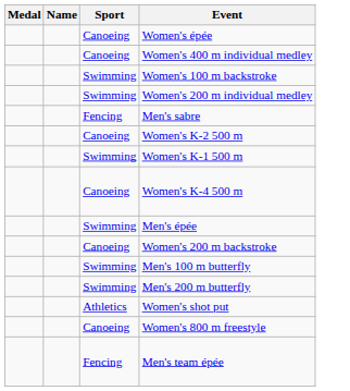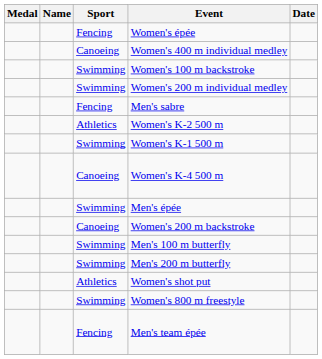 <table class="wikitable sortable"  style="font-size:95%">
 <tr>
 <th>Medal</th>
 <th>Name</th>
 <th>Sport</th>
 <th>Event</th>
+<th>Date</th>
 </tr>
 <tr>
 <td></td>
 <td></td>
-<td><a href='#'>Canoeing</a></td>
+<td><a href='#'>Fencing</a></td>
 <td><a href='#'>Women's épée</a></td>
+<td></td>
 </tr>
 <tr>
 <td></td>
 <td></td>
 <td><a href='#'>Canoeing</a></td>
 <td><a href='#'>Women's 400 m individual medley</a></td>
+<td></td>
 </tr>
 <tr>
 <td></td>
 <td></td>
 <td><a href='#'>Swimming</a></td>
 <td><a href='#'>Women's 100 m backstroke</a></td>
+<td></td>
 </tr>
 <tr>
 <td></td>
 <td></td>
 <td><a href='#'>Swimming</a></td>
 <td><a href='#'>Women's 200 m individual medley</a></td>
+<td></td>
 </tr>
 <tr>
 <td></td>
 <td></td>
 <td><a href='#'>Fencing</a></td>
 <td><a href='#'>Men's sabre</a></td>
+<td></td>
 </tr>
 <tr>
 <td></td>
 <td><br></td>
-<td><a href='#'>Canoeing</a></td>
+<td><a href='#'>Athletics</a></td>
 <td><a href='#'>Women's K-2 500 m</a></td>
+<td></td>
 </tr>
 <tr>
 <td></td>
 <td></td>
 <td><a href='#'>Swimming</a></td>
 <td><a href='#'>Women's K-1 500 m</a></td>
+<td></td>
 </tr>
 <tr>
 <td></td>
 <td><br><br><br></td>
 <td><a href='#'>Canoeing</a></td>
 <td><a href='#'>Women's K-4 500 m</a></td>
+<td></td>
 </tr>
 <tr>
 <td></td>
 <td></td>
 <td><a href='#'>Swimming</a></td>
 <td><a href='#'>Men's épée</a></td>
+<td></td>
 </tr>
 <tr>
 <td></td>
 <td></td>
 <td><a href='#'>Canoeing</a></td>
 <td><a href='#'>Women's 200 m backstroke</a></td>
+<td></td>
 </tr>
 <tr>
 <td></td>
 <td></td>
 <td><a href='#'>Swimming</a></td>
 <td><a href='#'>Men's 100 m butterfly</a></td>
+<td></td>
 </tr>
 <tr>
 <td></td>
 <td></td>
 <td><a href='#'>Swimming</a></td>
 <td><a href='#'>Men's 200 m butterfly</a></td>
+<td></td>
 </tr>
 <tr>
 <td></td>
 <td></td>
 <td><a href='#'>Athletics</a></td>
 <td><a href='#'>Women's shot put</a></td>
+<td></td>
 </tr>
 <tr>
 <td></td>
 <td></td>
-<td><a href='#'>Canoeing</a></td>
+<td><a href='#'>Swimming</a></td>
 <td><a href='#'>Women's 800 m freestyle</a></td>
+<td></td>
 </tr>
 <tr>
 <td></td>
 <td><br><br><br></td>
 <td><a href='#'>Fencing</a></td>
 <td><a href='#'>Men's team épée</a></td>
+<td></td>
 </tr>
 </table>
